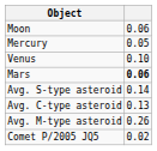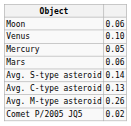 <table class="wikitable">
 <tr>
 <th>Object</th>
 <th></th>
 </tr>
 <tr>
 <td>Moon</td>
 <td>0.06 </td>
 </tr>
 <tr>
+<td>Venus</td>
+<td>0.10 </td>
+</tr>
+<tr>
 <td>Mercury</td>
 <td>0.05 </td>
 </tr>
 <tr>
-<td>Venus</td>
-<td>0.10 </td>
-</tr>
-<tr>
 <td>Mars</td>
-<td><strong>0.06 </strong></td>
+<td>0.06 </td>
 </tr>
 <tr>
 <td>Avg. S-type asteroid</td>
 <td>0.14 </td>
 </tr>
 <tr>
 <td>Avg. C-type asteroid</td>
 <td>0.13 </td>
 </tr>
 <tr>
 <td>Avg. M-type asteroid</td>
 <td>0.26 </td>
 </tr>
 <tr>
 <td>Comet P/2005 JQ5</td>
 <td>0.02 </td>
 </tr>
 </table>
